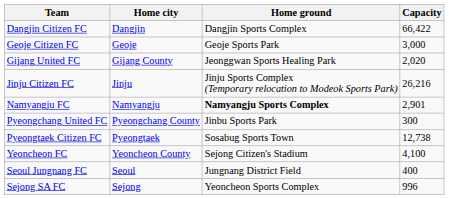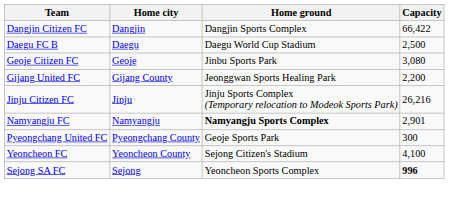 <table class="wikitable sortable">
 <tr>
 <th>Team</th>
 <th>Home city</th>
 <th>Home ground</th>
 <th>Capacity</th>
 </tr>
 <tr>
 <td><a href='#'>Dangjin Citizen FC</a></td>
 <td><a href='#'>Dangjin</a></td>
 <td>Dangjin Sports Complex</td>
 <td>66,422</td>
 </tr>
 <tr>
+<td><a href='#'>Daegu FC B</a></td>
+<td><a href='#'>Daegu</a></td>
+<td>Daegu World Cup Stadium</td>
+<td>2,500</td>
+</tr>
+<tr>
 <td><a href='#'>Geoje Citizen FC</a></td>
 <td><a href='#'>Geoje</a></td>
-<td>Geoje Sports Park</td>
-<td>3,000</td>
+<td>Jinbu Sports Park</td>
+<td>3,080</td>
 </tr>
 <tr>
 <td><a href='#'>Gijang United FC</a></td>
 <td><a href='#'>Gijang County</a></td>
 <td>Jeonggwan Sports Healing Park</td>
-<td>2,020</td>
+<td>2,200</td>
 </tr>
 <tr>
 <td><a href='#'>Jinju Citizen FC</a></td>
 <td><a href='#'>Jinju</a></td>
 <td>Jinju Sports Complex<br><em>(Temporary relocation to Modeok Sports Park)</em></td>
 <td>26,216</td>
 </tr>
 <tr>
 <td><a href='#'>Namyangju FC</a></td>
 <td><a href='#'>Namyangju</a></td>
 <td><strong>Namyangju Sports Complex</strong></td>
 <td>2,901</td>
 </tr>
 <tr>
 <td><a href='#'>Pyeongchang United FC</a></td>
 <td><a href='#'>Pyeongchang County</a></td>
-<td>Jinbu Sports Park</td>
+<td>Geoje Sports Park</td>
 <td>300</td>
-</tr>
-<tr>
-<td><a href='#'>Pyeongtaek Citizen FC</a></td>
-<td><a href='#'>Pyeongtaek</a></td>
-<td>Sosabug Sports Town</td>
-<td>12,738</td>
 </tr>
 <tr>
 <td><a href='#'>Yeoncheon FC</a></td>
 <td><a href='#'>Yeoncheon County</a></td>
 <td>Sejong Citizen's Stadium</td>
 <td>4,100</td>
 </tr>
 <tr>
-<td><a href='#'>Seoul Jungnang FC</a></td>
-<td><a href='#'>Seoul</a></td>
-<td>Jungnang District Field</td>
-<td>400</td>
-</tr>
-<tr>
 <td><a href='#'>Sejong SA FC</a></td>
 <td><a href='#'>Sejong</a></td>
 <td>Yeoncheon Sports Complex</td>
-<td>996</td>
+<td><strong>996</strong></td>
 </tr>
 </table>
